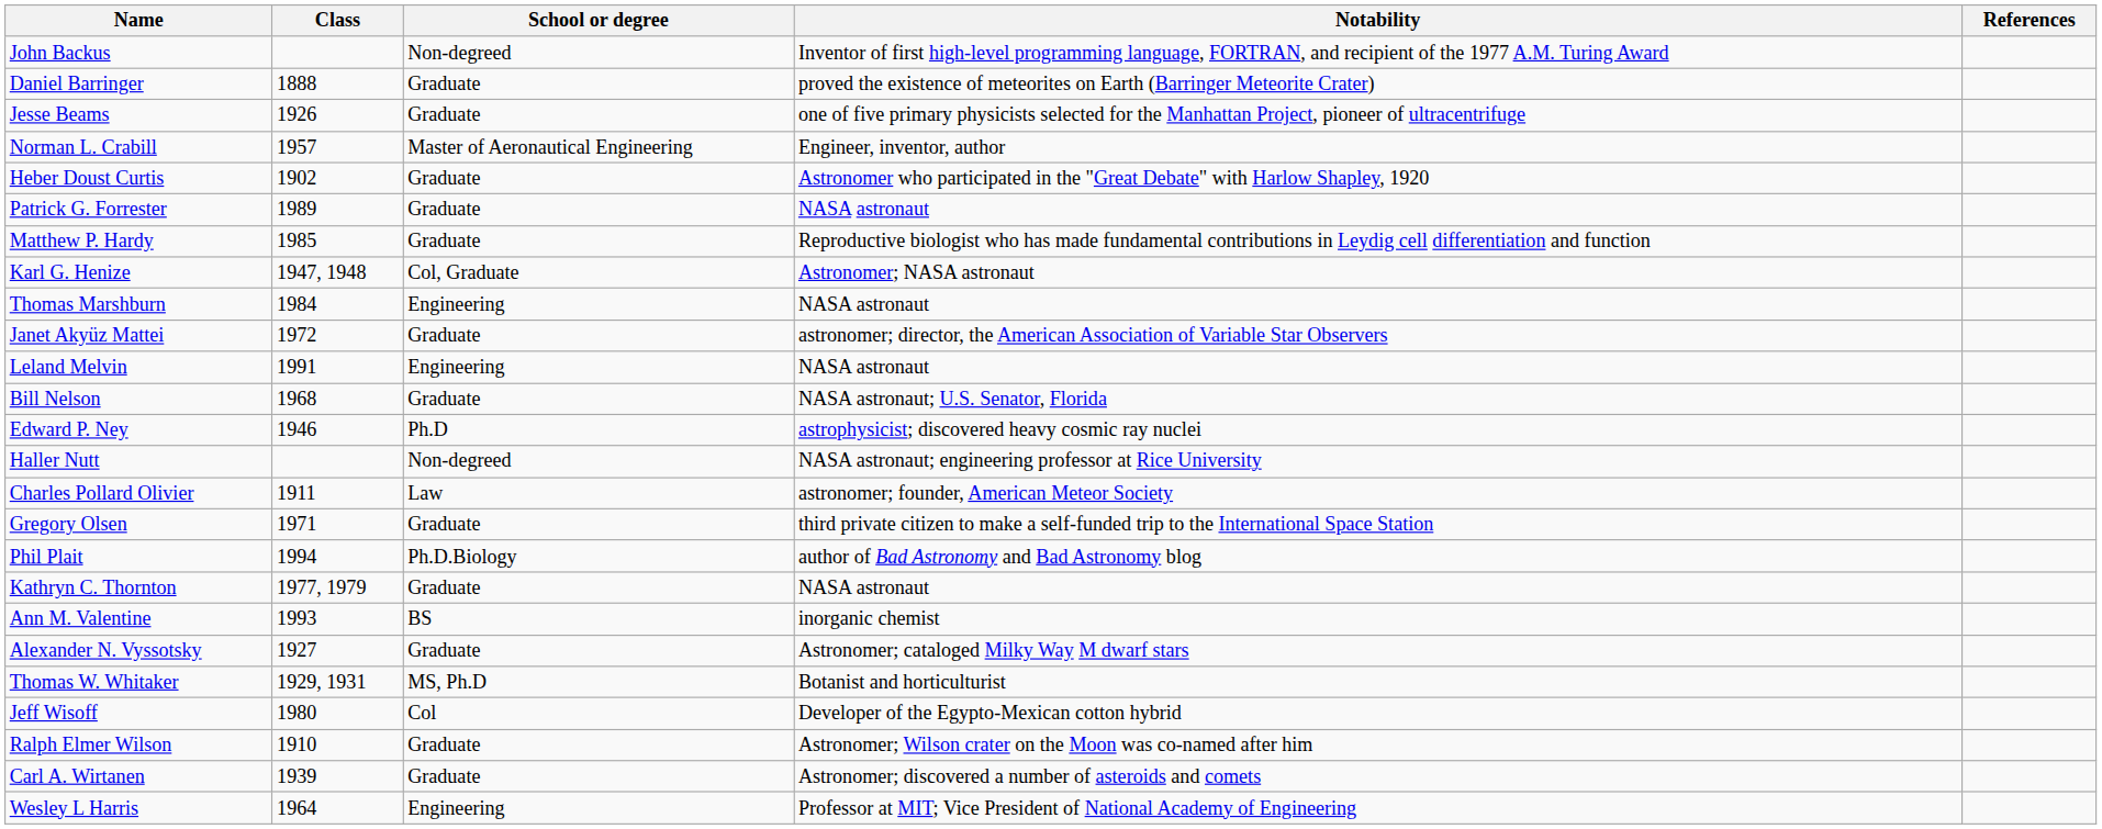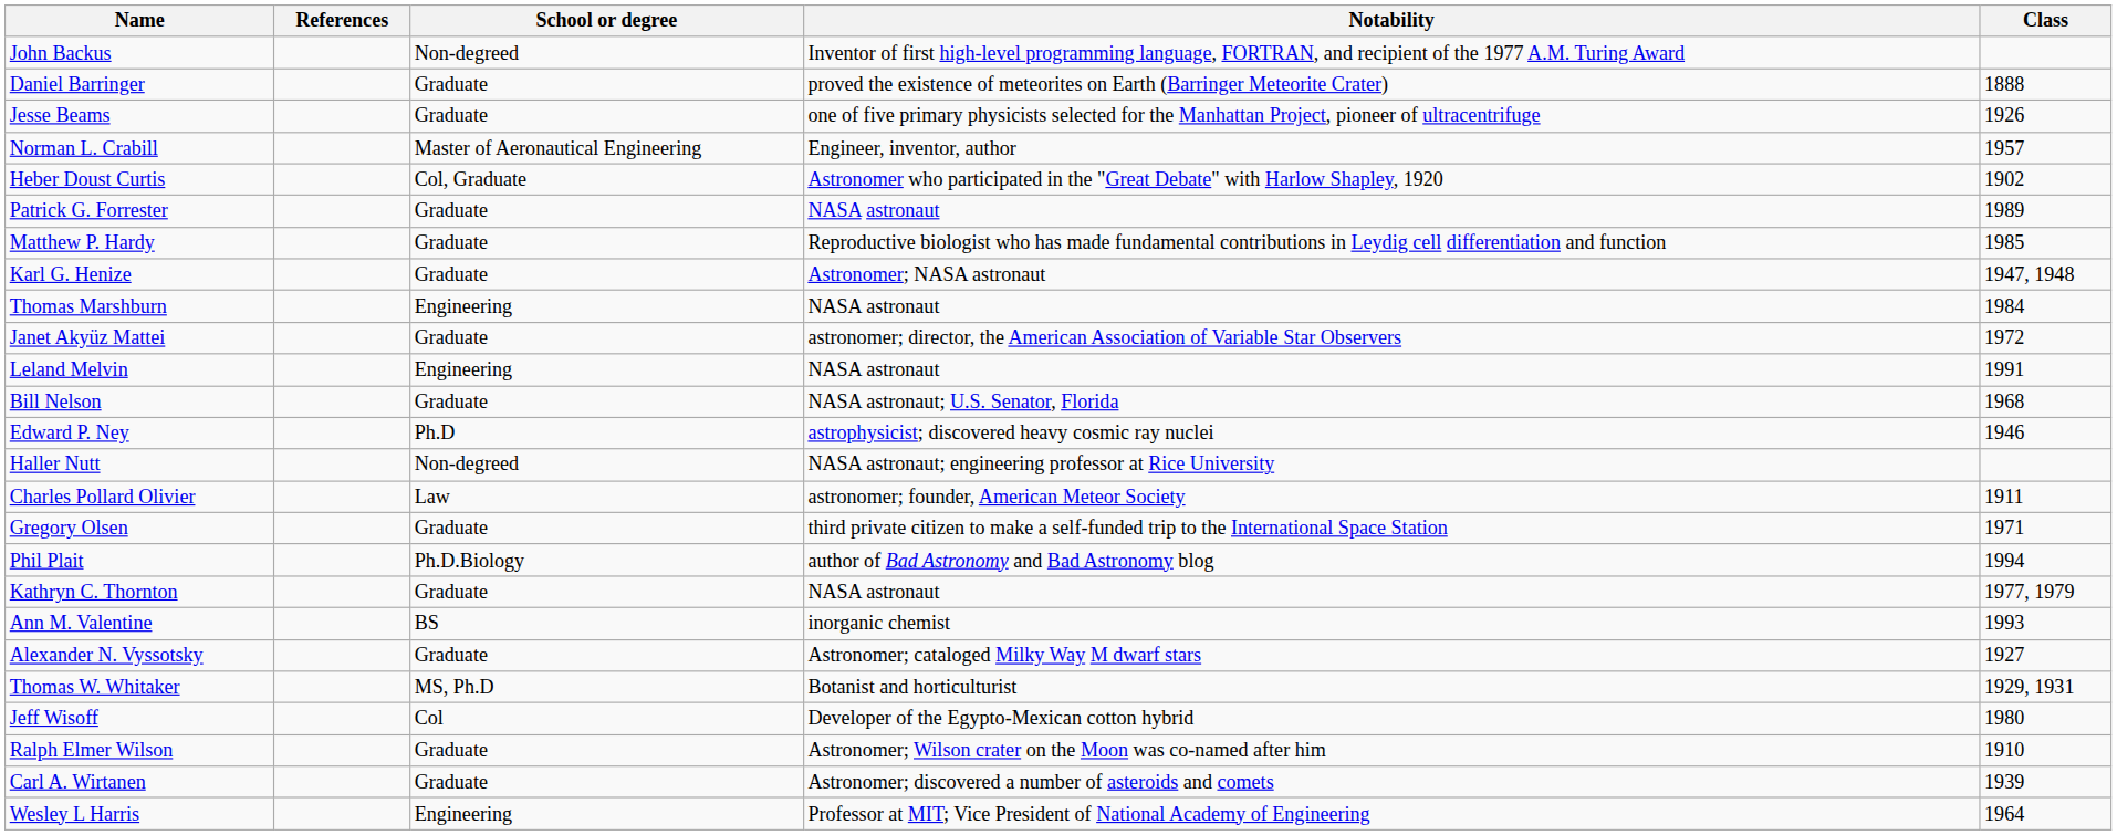 <table class="wikitable sortable" style="width:85%;">
 <tr>
 <th>Name</th>
-<th>Class</th>
+<th>References</th>
 <th>School or degree</th>
 <th>Notability</th>
-<th>References</th>
+<th>Class</th>
 </tr>
 <tr>
 <td><a href='#'>John Backus</a></td>
 <td></td>
 <td>Non-degreed</td>
 <td>Inventor of first <a href='#'>high-level programming language</a>, <a href='#'>FORTRAN</a>, and recipient of the 1977 <a href='#'>A.M. Turing Award</a></td>
 <td></td>
 </tr>
 <tr>
 <td><a href='#'>Daniel Barringer</a></td>
-<td>1888</td>
+<td></td>
 <td>Graduate</td>
 <td>proved the existence of meteorites on Earth (<a href='#'>Barringer Meteorite Crater</a>)</td>
-<td></td>
+<td>1888</td>
 </tr>
 <tr>
 <td><a href='#'>Jesse Beams</a></td>
-<td>1926</td>
+<td></td>
 <td>Graduate</td>
 <td>one of five primary physicists selected for the <a href='#'>Manhattan Project</a>, pioneer of <a href='#'>ultracentrifuge</a></td>
-<td></td>
+<td>1926</td>
 </tr>
 <tr>
 <td><a href='#'>Norman L. Crabill</a></td>
-<td>1957</td>
+<td></td>
 <td>Master of Aeronautical Engineering</td>
 <td>Engineer, inventor, author</td>
-<td></td>
+<td>1957</td>
 </tr>
 <tr>
 <td><a href='#'>Heber Doust Curtis</a></td>
+<td></td>
+<td>Col, Graduate</td>
+<td><a href='#'>Astronomer</a> who participated in the "<a href='#'>Great Debate</a>" with <a href='#'>Harlow Shapley</a>, 1920</td>
 <td>1902</td>
-<td>Graduate</td>
-<td><a href='#'>Astronomer</a> who participated in the "<a href='#'>Great Debate</a>" with <a href='#'>Harlow Shapley</a>, 1920</td>
-<td></td>
 </tr>
 <tr>
 <td><a href='#'>Patrick G. Forrester</a></td>
-<td>1989</td>
+<td></td>
 <td>Graduate</td>
 <td><a href='#'>NASA</a> <a href='#'>astronaut</a></td>
-<td></td>
+<td>1989</td>
 </tr>
 <tr>
 <td><a href='#'>Matthew P. Hardy</a></td>
-<td>1985</td>
+<td></td>
 <td>Graduate</td>
 <td>Reproductive biologist who has made fundamental contributions in <a href='#'>Leydig cell</a> <a href='#'>differentiation</a> and function</td>
-<td></td>
+<td>1985</td>
 </tr>
 <tr>
 <td><a href='#'>Karl G. Henize</a></td>
+<td></td>
+<td>Graduate</td>
+<td><a href='#'>Astronomer</a>; NASA astronaut</td>
 <td>1947, 1948</td>
-<td>Col, Graduate</td>
-<td><a href='#'>Astronomer</a>; NASA astronaut</td>
-<td></td>
 </tr>
 <tr>
 <td><a href='#'>Thomas Marshburn</a></td>
-<td>1984</td>
+<td></td>
 <td>Engineering</td>
 <td>NASA astronaut</td>
-<td></td>
+<td>1984</td>
 </tr>
 <tr>
 <td><a href='#'>Janet Akyüz Mattei</a></td>
-<td>1972</td>
+<td></td>
 <td>Graduate</td>
 <td>astronomer; director, the <a href='#'>American Association of Variable Star Observers</a></td>
-<td></td>
+<td>1972</td>
 </tr>
 <tr>
 <td><a href='#'>Leland Melvin</a></td>
-<td>1991</td>
+<td></td>
 <td>Engineering</td>
 <td>NASA astronaut</td>
-<td></td>
+<td>1991</td>
 </tr>
 <tr>
 <td><a href='#'>Bill Nelson</a></td>
-<td>1968</td>
+<td></td>
 <td>Graduate</td>
 <td>NASA astronaut; <a href='#'>U.S. Senator</a>, <a href='#'>Florida</a></td>
-<td></td>
+<td>1968</td>
 </tr>
 <tr>
 <td><a href='#'>Edward P. Ney</a></td>
-<td>1946</td>
+<td></td>
 <td>Ph.D</td>
 <td><a href='#'>astrophysicist</a>; discovered heavy cosmic ray nuclei</td>
-<td></td>
+<td>1946</td>
 </tr>
 <tr>
 <td><a href='#'>Haller Nutt</a></td>
 <td></td>
 <td>Non-degreed</td>
 <td>NASA astronaut; engineering professor at <a href='#'>Rice University</a></td>
 <td></td>
 </tr>
 <tr>
 <td><a href='#'>Charles Pollard Olivier</a></td>
-<td>1911</td>
+<td></td>
 <td>Law</td>
 <td>astronomer; founder, <a href='#'>American Meteor Society</a></td>
-<td></td>
+<td>1911</td>
 </tr>
 <tr>
 <td><a href='#'>Gregory Olsen</a></td>
-<td>1971</td>
+<td></td>
 <td>Graduate</td>
 <td>third private citizen to make a self-funded trip to the <a href='#'>International Space Station</a></td>
-<td></td>
+<td>1971</td>
 </tr>
 <tr>
 <td><a href='#'>Phil Plait</a></td>
-<td>1994</td>
+<td></td>
 <td>Ph.D.Biology</td>
 <td>author of <em><a href='#'>Bad Astronomy</a></em> and <a href='#'>Bad Astronomy</a> blog</td>
-<td></td>
+<td>1994</td>
 </tr>
 <tr>
 <td><a href='#'>Kathryn C. Thornton</a></td>
-<td>1977, 1979</td>
+<td></td>
 <td>Graduate</td>
 <td>NASA astronaut</td>
-<td></td>
+<td>1977, 1979</td>
 </tr>
 <tr>
 <td><a href='#'>Ann M. Valentine</a></td>
-<td>1993</td>
+<td></td>
 <td>BS</td>
 <td>inorganic chemist</td>
-<td></td>
+<td>1993</td>
 </tr>
 <tr>
 <td><a href='#'>Alexander N. Vyssotsky</a></td>
-<td>1927</td>
+<td></td>
 <td>Graduate</td>
 <td>Astronomer; cataloged <a href='#'>Milky Way</a> <a href='#'>M dwarf stars</a></td>
-<td></td>
+<td>1927</td>
 </tr>
 <tr>
 <td><a href='#'>Thomas W. Whitaker</a></td>
-<td>1929, 1931</td>
+<td></td>
 <td>MS, Ph.D</td>
 <td>Botanist and horticulturist</td>
-<td></td>
+<td>1929, 1931</td>
 </tr>
 <tr>
 <td><a href='#'>Jeff Wisoff</a></td>
-<td>1980</td>
+<td></td>
 <td>Col</td>
 <td>Developer of the Egypto-Mexican cotton hybrid</td>
-<td></td>
+<td>1980</td>
 </tr>
 <tr>
 <td><a href='#'>Ralph Elmer Wilson</a></td>
-<td>1910</td>
+<td></td>
 <td>Graduate</td>
 <td>Astronomer; <a href='#'>Wilson crater</a> on the <a href='#'>Moon</a> was co-named after him</td>
-<td></td>
+<td>1910</td>
 </tr>
 <tr>
 <td><a href='#'>Carl A. Wirtanen</a></td>
-<td>1939</td>
+<td></td>
 <td>Graduate</td>
 <td>Astronomer; discovered a number of <a href='#'>asteroids</a> and <a href='#'>comets</a></td>
-<td></td>
+<td>1939</td>
 </tr>
 <tr>
 <td><a href='#'>Wesley L Harris</a></td>
-<td>1964</td>
+<td></td>
 <td>Engineering</td>
 <td>Professor at <a href='#'>MIT</a>; Vice President of <a href='#'>National Academy of Engineering</a></td>
-<td></td>
+<td>1964</td>
 </tr>
 </table>
